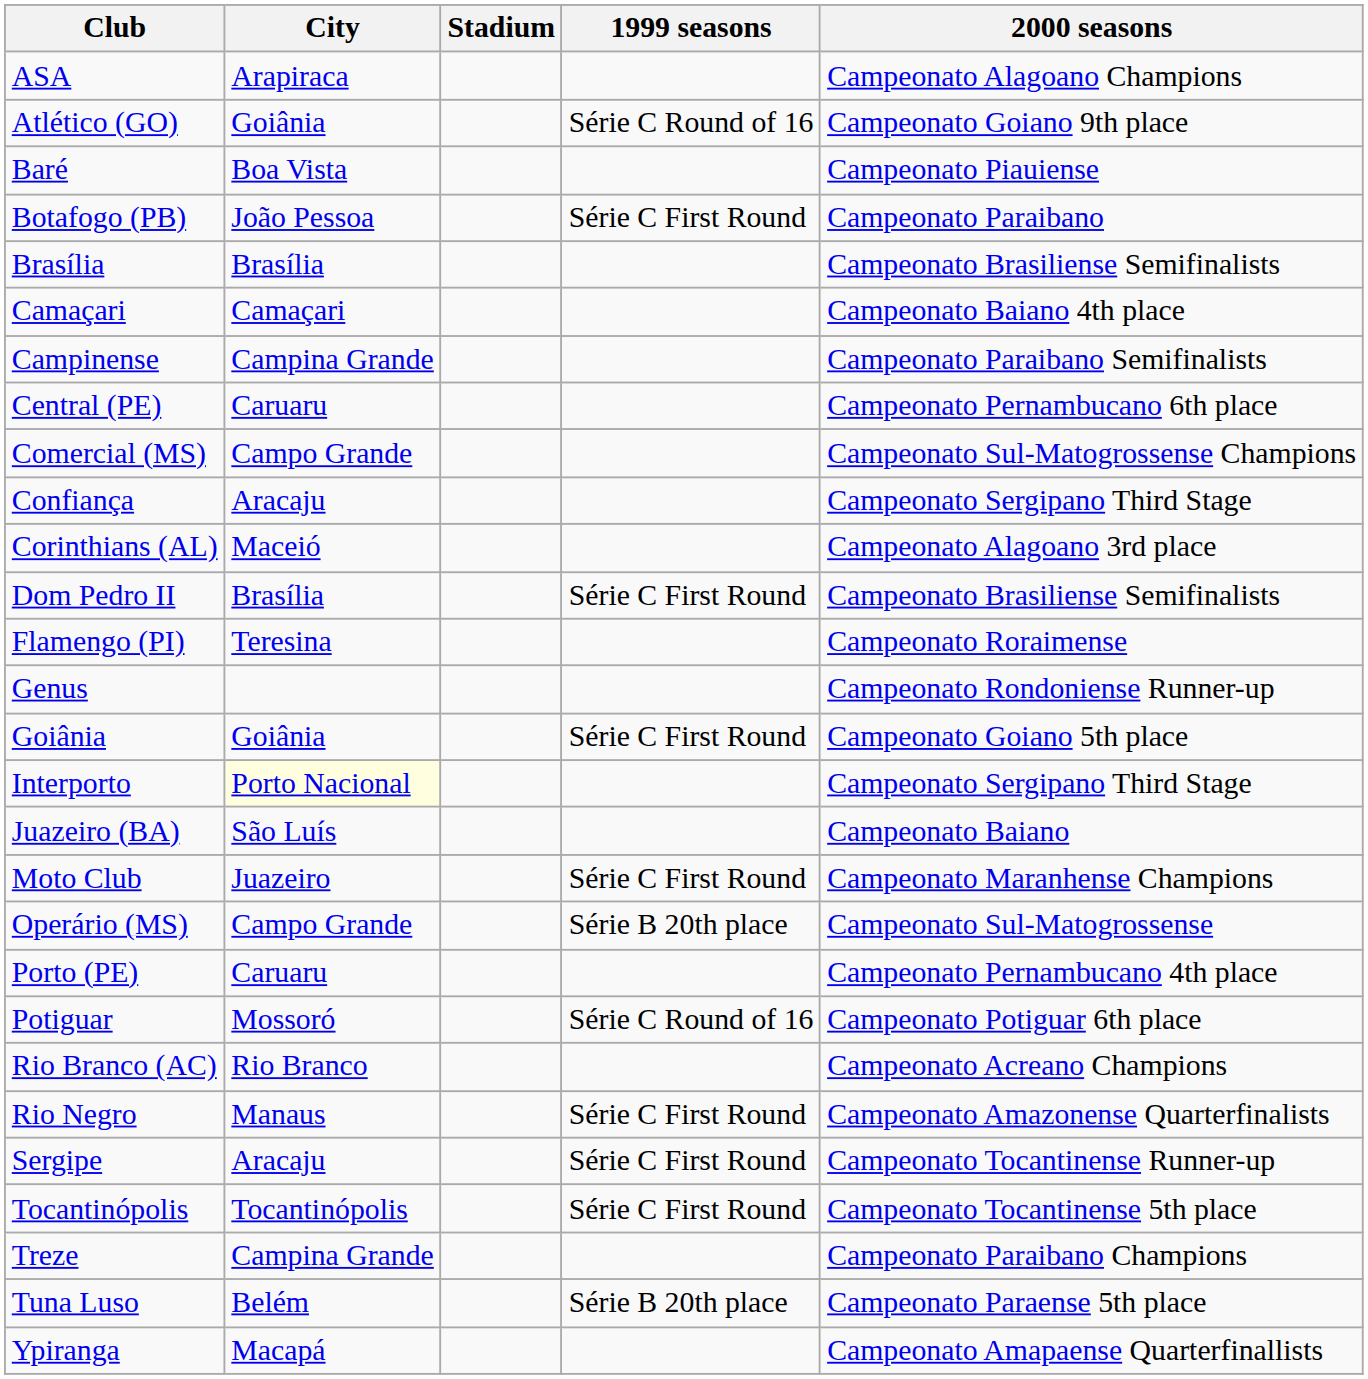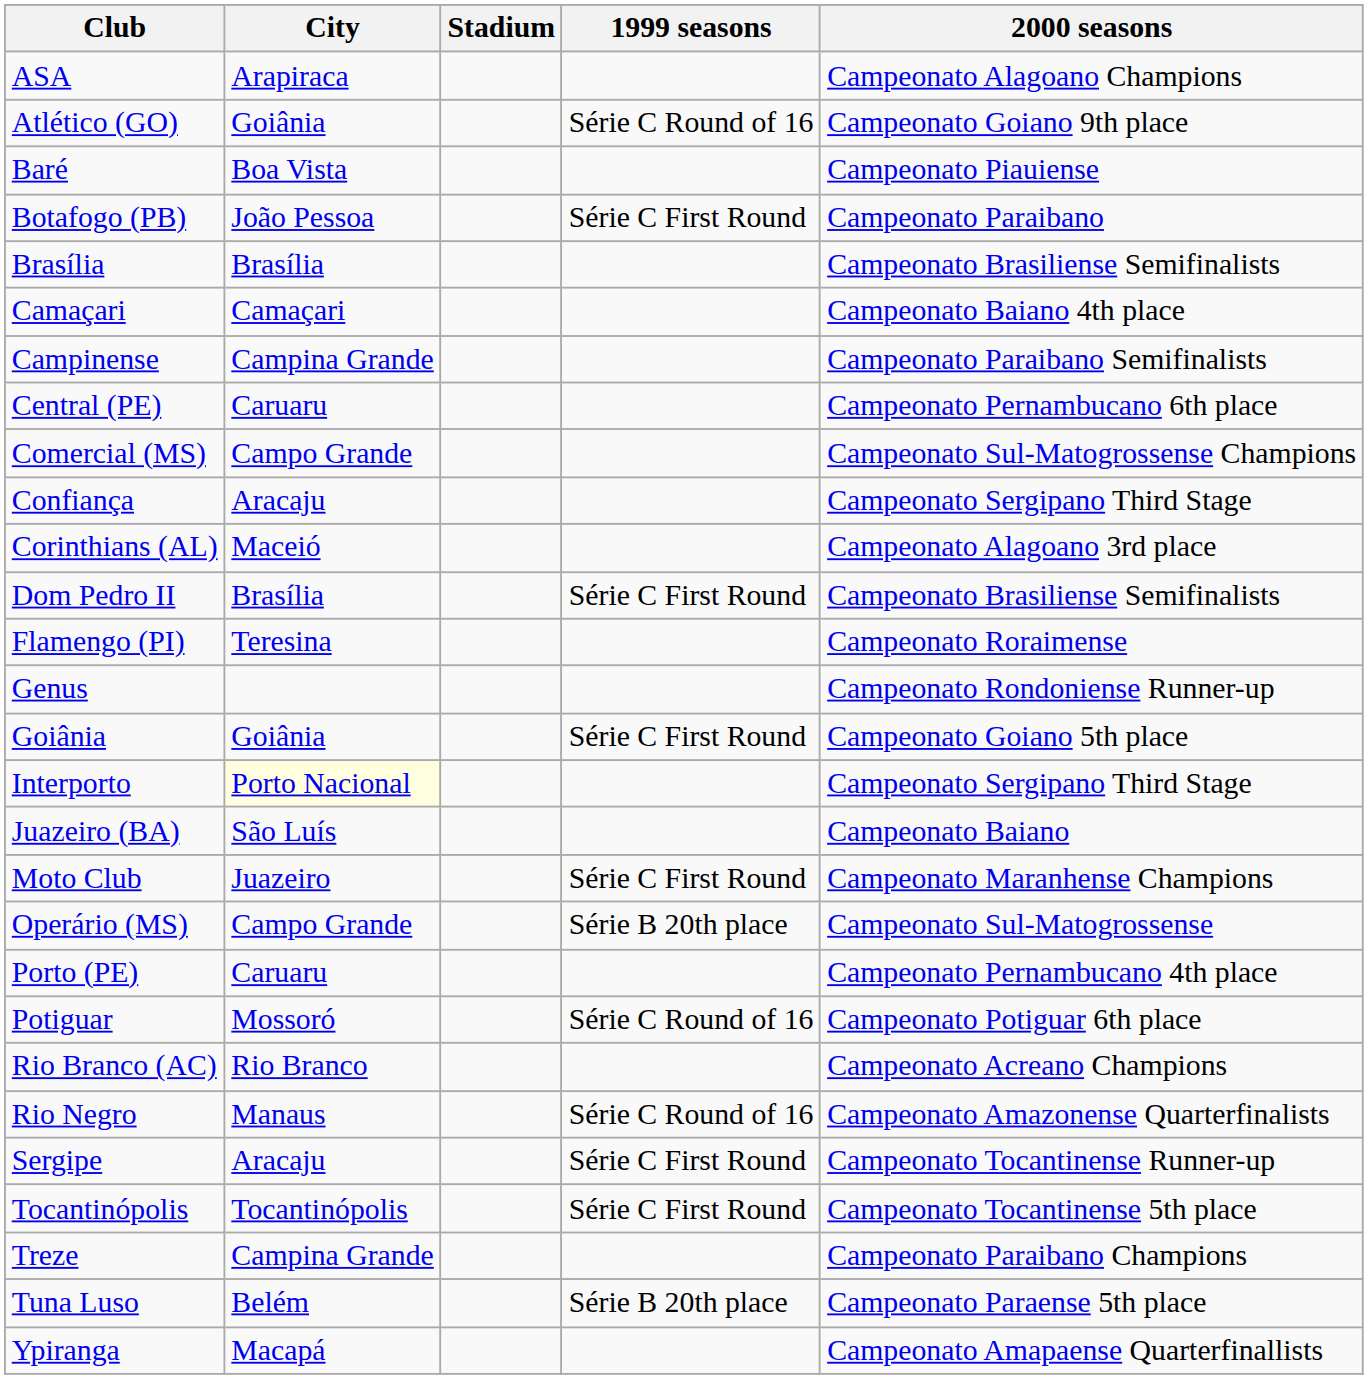 <table class="wikitable sortable">
 <tr>
 <th>Club</th>
 <th>City</th>
 <th>Stadium</th>
 <th>1999 seasons</th>
 <th>2000 seasons</th>
 </tr>
 <tr>
 <td><a href='#'>ASA</a></td>
 <td><a href='#'>Arapiraca</a></td>
 <td></td>
 <td></td>
 <td> <a href='#'>Campeonato Alagoano</a> Champions</td>
 </tr>
 <tr>
 <td><a href='#'>Atlético (GO)</a></td>
 <td><a href='#'>Goiânia</a></td>
 <td></td>
 <td>Série C Round of 16</td>
 <td> <a href='#'>Campeonato Goiano</a> 9th place</td>
 </tr>
 <tr>
 <td><a href='#'>Baré</a></td>
 <td><a href='#'>Boa Vista</a></td>
 <td></td>
 <td></td>
 <td> <a href='#'>Campeonato Piauiense</a></td>
 </tr>
 <tr>
 <td><a href='#'>Botafogo (PB)</a></td>
 <td><a href='#'>João Pessoa</a></td>
 <td></td>
 <td>Série C First Round</td>
 <td> <a href='#'>Campeonato Paraibano</a></td>
 </tr>
 <tr>
 <td><a href='#'>Brasília</a></td>
 <td><a href='#'>Brasília</a></td>
 <td></td>
 <td></td>
 <td> <a href='#'>Campeonato Brasiliense</a> Semifinalists</td>
 </tr>
 <tr>
 <td><a href='#'>Camaçari</a></td>
 <td><a href='#'>Camaçari</a></td>
 <td></td>
 <td></td>
 <td> <a href='#'>Campeonato Baiano</a> 4th place</td>
 </tr>
 <tr>
 <td><a href='#'>Campinense</a></td>
 <td><a href='#'>Campina Grande</a></td>
 <td></td>
 <td></td>
 <td> <a href='#'>Campeonato Paraibano</a> Semifinalists</td>
 </tr>
 <tr>
 <td><a href='#'>Central (PE)</a></td>
 <td><a href='#'>Caruaru</a></td>
 <td></td>
 <td></td>
 <td> <a href='#'>Campeonato Pernambucano</a> 6th place</td>
 </tr>
 <tr>
 <td><a href='#'>Comercial (MS)</a></td>
 <td><a href='#'>Campo Grande</a></td>
 <td></td>
 <td></td>
 <td> <a href='#'>Campeonato Sul-Matogrossense</a> Champions</td>
 </tr>
 <tr>
 <td><a href='#'>Confiança</a></td>
 <td><a href='#'>Aracaju</a></td>
 <td></td>
 <td></td>
 <td> <a href='#'>Campeonato Sergipano</a> Third Stage</td>
 </tr>
 <tr>
 <td><a href='#'>Corinthians (AL)</a></td>
 <td><a href='#'>Maceió</a></td>
 <td></td>
 <td></td>
 <td> <a href='#'>Campeonato Alagoano</a> 3rd place</td>
 </tr>
 <tr>
 <td><a href='#'>Dom Pedro II</a></td>
 <td><a href='#'>Brasília</a></td>
 <td></td>
 <td>Série C First Round</td>
 <td> <a href='#'>Campeonato Brasiliense</a> Semifinalists</td>
 </tr>
 <tr>
 <td><a href='#'>Flamengo (PI)</a></td>
 <td><a href='#'>Teresina</a></td>
 <td></td>
 <td></td>
 <td> <a href='#'>Campeonato Roraimense</a></td>
 </tr>
 <tr>
 <td><a href='#'>Genus</a></td>
 <td></td>
 <td></td>
 <td></td>
 <td> <a href='#'>Campeonato Rondoniense</a> Runner-up</td>
 </tr>
 <tr>
 <td><a href='#'>Goiânia</a></td>
 <td><a href='#'>Goiânia</a></td>
 <td></td>
 <td>Série C First Round</td>
 <td> <a href='#'>Campeonato Goiano</a> 5th place</td>
 </tr>
 <tr>
 <td><a href='#'>Interporto</a></td>
 <td style="background: lightyellow;"><a href='#'>Porto Nacional</a></td>
 <td></td>
 <td></td>
 <td> <a href='#'>Campeonato Sergipano</a> Third Stage</td>
 </tr>
 <tr>
 <td><a href='#'>Juazeiro (BA)</a></td>
 <td><a href='#'>São Luís</a></td>
 <td></td>
 <td></td>
 <td> <a href='#'>Campeonato Baiano</a></td>
 </tr>
 <tr>
 <td><a href='#'>Moto Club</a></td>
 <td><a href='#'>Juazeiro</a></td>
 <td></td>
 <td>Série C First Round</td>
 <td> <a href='#'>Campeonato Maranhense</a> Champions</td>
 </tr>
 <tr>
 <td><a href='#'>Operário (MS)</a></td>
 <td><a href='#'>Campo Grande</a></td>
 <td></td>
 <td>Série B 20th place</td>
 <td> <a href='#'>Campeonato Sul-Matogrossense</a></td>
 </tr>
 <tr>
 <td><a href='#'>Porto (PE)</a></td>
 <td><a href='#'>Caruaru</a></td>
 <td></td>
 <td></td>
 <td> <a href='#'>Campeonato Pernambucano</a> 4th place</td>
 </tr>
 <tr>
 <td><a href='#'>Potiguar</a></td>
 <td><a href='#'>Mossoró</a></td>
 <td></td>
 <td>Série C Round of 16</td>
 <td> <a href='#'>Campeonato Potiguar</a> 6th place</td>
 </tr>
 <tr>
 <td><a href='#'>Rio Branco (AC)</a></td>
 <td><a href='#'>Rio Branco</a></td>
 <td></td>
 <td></td>
 <td> <a href='#'>Campeonato Acreano</a> Champions</td>
 </tr>
 <tr>
 <td><a href='#'>Rio Negro</a></td>
 <td><a href='#'>Manaus</a></td>
 <td></td>
-<td>Série C First Round</td>
+<td>Série C Round of 16</td>
 <td> <a href='#'>Campeonato Amazonense</a> Quarterfinalists</td>
 </tr>
 <tr>
 <td><a href='#'>Sergipe</a></td>
 <td><a href='#'>Aracaju</a></td>
 <td></td>
 <td>Série C First Round</td>
 <td> <a href='#'>Campeonato Tocantinense</a> Runner-up</td>
 </tr>
 <tr>
 <td><a href='#'>Tocantinópolis</a></td>
 <td><a href='#'>Tocantinópolis</a></td>
 <td></td>
 <td>Série C First Round</td>
 <td> <a href='#'>Campeonato Tocantinense</a> 5th place</td>
 </tr>
 <tr>
 <td><a href='#'>Treze</a></td>
 <td><a href='#'>Campina Grande</a></td>
 <td></td>
 <td></td>
 <td> <a href='#'>Campeonato Paraibano</a> Champions</td>
 </tr>
 <tr>
 <td><a href='#'>Tuna Luso</a></td>
 <td><a href='#'>Belém</a></td>
 <td></td>
 <td>Série B 20th place</td>
 <td> <a href='#'>Campeonato Paraense</a> 5th place</td>
 </tr>
 <tr>
 <td><a href='#'>Ypiranga</a></td>
 <td><a href='#'>Macapá</a></td>
 <td></td>
 <td></td>
 <td> <a href='#'>Campeonato Amapaense</a> Quarterfinallists</td>
 </tr>
 </table>
